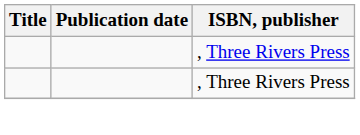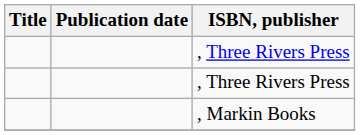 <table class="wikitable sortable" style="font-size:90%; text-align:left">
 <tr>
 <th>Title</th>
 <th>Publication date</th>
 <th>ISBN, publisher</th>
 </tr>
 <tr>
 <td></td>
 <td></td>
 <td>, <a href='#'>Three Rivers Press</a></td>
 </tr>
 <tr>
 <td></td>
 <td></td>
 <td>, Three Rivers Press</td>
 </tr>
 <tr>
+<td></td>
+<td></td>
+<td>, Markin Books</td>
+</tr>
+<tr>
 </tr>
 </table>
